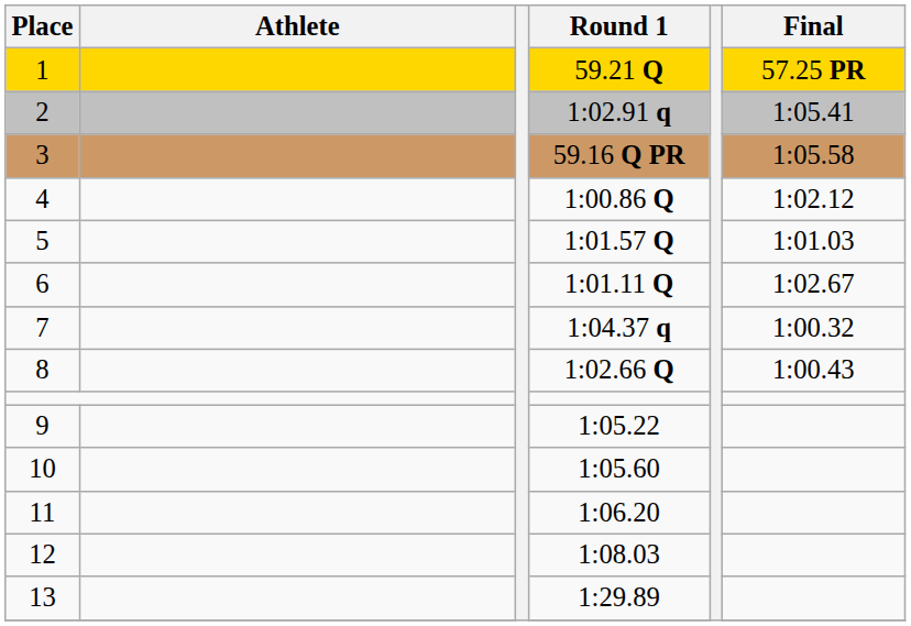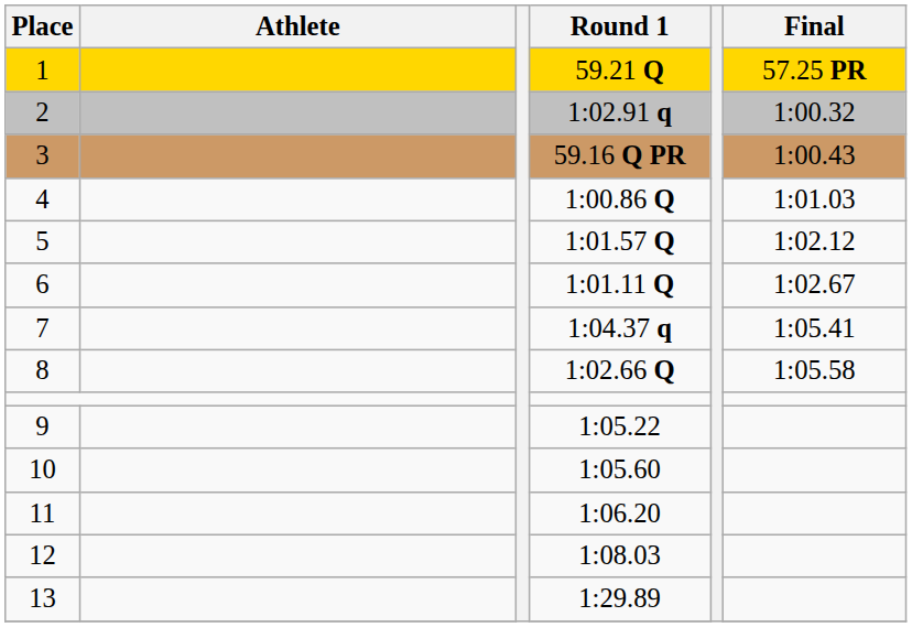 <table class="wikitable" style="text-align:center">
 <tr>
 <th>Place</th>
 <th width=250>Athlete</th>
 <th rowspan=31></th>
 <th width=100>Round 1</th>
 <th rowspan=31></th>
 <th width=100>Final</th>
 </tr>
 <tr bgcolor=gold>
 <td>1</td>
 <td align=left></td>
 <td>59.21 <strong>Q</strong></td>
 <td>57.25 <strong>PR</strong></td>
 </tr>
 <tr bgcolor=silver>
 <td>2</td>
 <td align=left></td>
 <td>1:02.91 <strong>q</strong></td>
-<td>1:05.41</td>
+<td>1:00.32</td>
 </tr>
 <tr bgcolor=cc9966>
 <td>3</td>
 <td align=left></td>
 <td>59.16 <strong>Q PR</strong></td>
-<td>1:05.58</td>
+<td>1:00.43</td>
 </tr>
 <tr>
 <td>4</td>
 <td align=left></td>
 <td>1:00.86 <strong>Q</strong></td>
-<td>1:02.12</td>
+<td>1:01.03</td>
 </tr>
 <tr>
 <td>5</td>
 <td align=left></td>
 <td>1:01.57 <strong>Q</strong></td>
-<td>1:01.03</td>
+<td>1:02.12</td>
 </tr>
 <tr>
 <td>6</td>
 <td align=left></td>
 <td>1:01.11 <strong>Q</strong></td>
 <td>1:02.67</td>
 </tr>
 <tr>
 <td>7</td>
 <td align=left></td>
 <td>1:04.37 <strong>q</strong></td>
-<td>1:00.32</td>
+<td>1:05.41</td>
 </tr>
 <tr>
 <td>8</td>
 <td align=left></td>
 <td>1:02.66 <strong>Q</strong></td>
-<td>1:00.43</td>
+<td>1:05.58</td>
 </tr>
 <tr>
 <td colspan=10></td>
 </tr>
 <tr>
 <td>9</td>
 <td align=left></td>
 <td>1:05.22</td>
 <td></td>
 </tr>
 <tr>
 <td>10</td>
 <td align=left></td>
 <td>1:05.60</td>
 <td></td>
 </tr>
 <tr>
 <td>11</td>
 <td align=left></td>
 <td>1:06.20</td>
 <td></td>
 </tr>
 <tr>
 <td>12</td>
 <td align=left></td>
 <td>1:08.03</td>
 <td></td>
 </tr>
 <tr>
 <td>13</td>
 <td align=left></td>
 <td>1:29.89</td>
 <td></td>
 </tr>
 <tr>
 </tr>
 </table>
